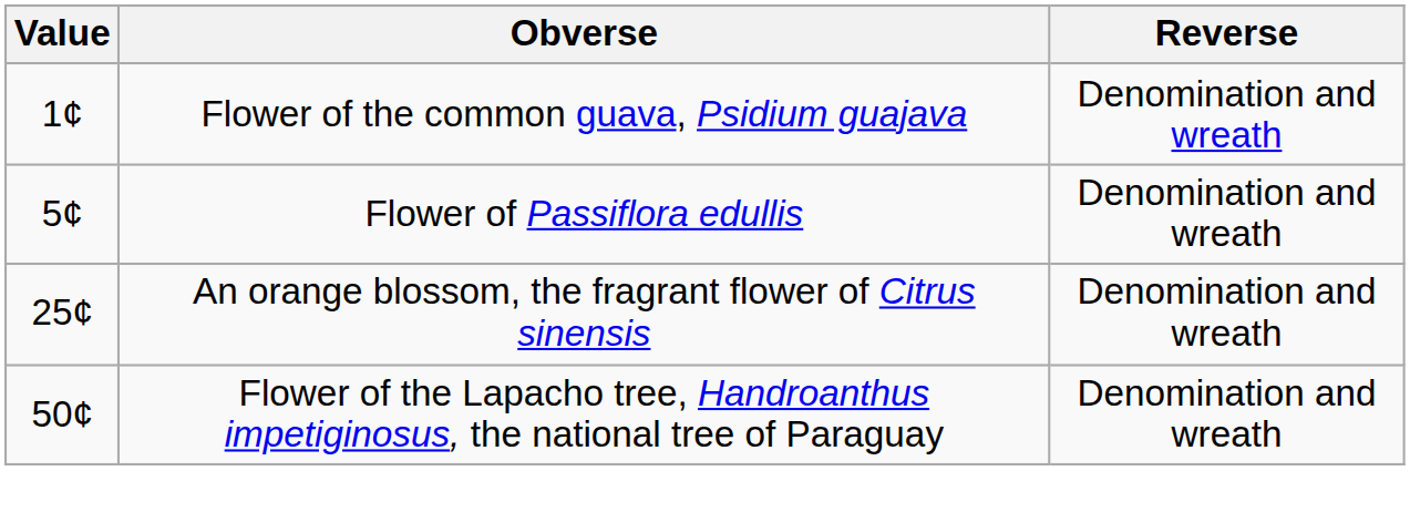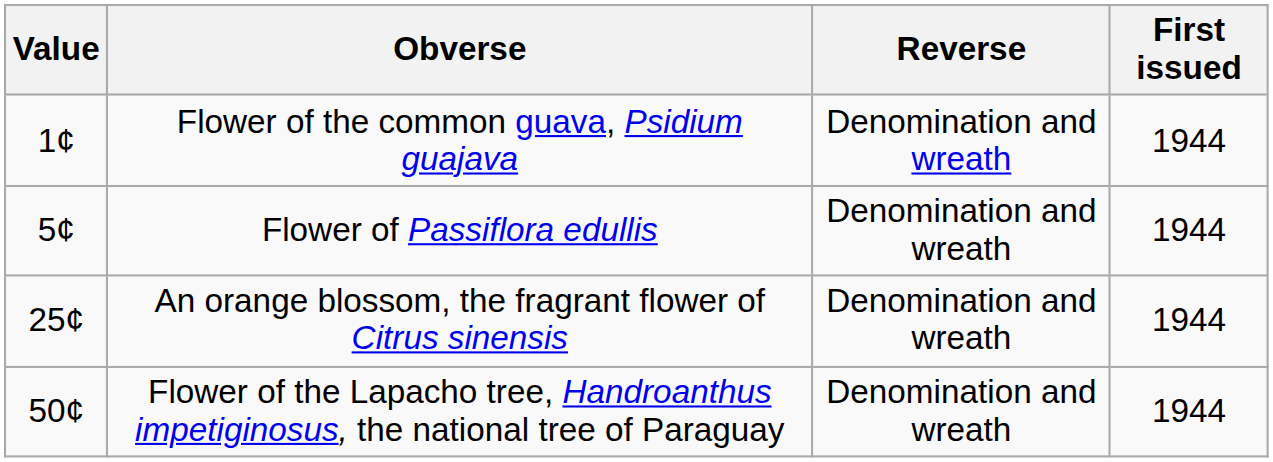 <table class="wikitable">
 <tr>
 <th>Value</th>
 <th>Obverse</th>
 <th>Reverse</th>
+<th>First issued</th>
 </tr>
 <tr style="text-align:center;">
 <td>1¢</td>
 <td>Flower of the common <a href='#'>guava</a>, <em><a href='#'>Psidium guajava</a></em></td>
 <td>Denomination and <a href='#'>wreath</a></td>
+<td>1944</td>
 </tr>
 <tr style="text-align:center;">
 <td>5¢</td>
 <td>Flower of <em><a href='#'>Passiflora edullis</a></em></td>
 <td>Denomination and wreath</td>
+<td>1944</td>
 </tr>
 <tr style="text-align:center;">
 <td>25¢</td>
 <td>An orange blossom, the fragrant flower of <em><a href='#'>Citrus sinensis</a></em></td>
 <td>Denomination and wreath</td>
+<td>1944</td>
 </tr>
 <tr style="text-align:center;">
 <td>50¢</td>
 <td>Flower of the Lapacho tree, <em><a href='#'>Handroanthus impetiginosus</a>,</em> the national tree of Paraguay</td>
 <td>Denomination and wreath</td>
+<td>1944</td>
 </tr>
 </table>
